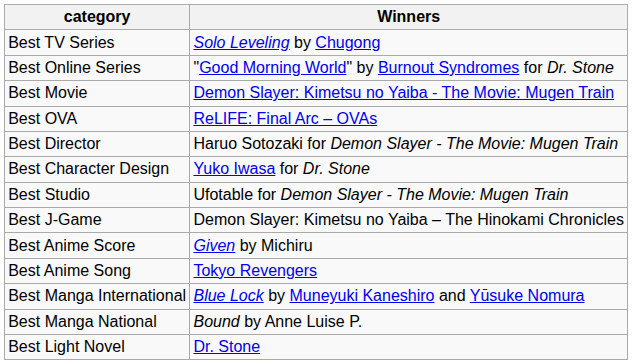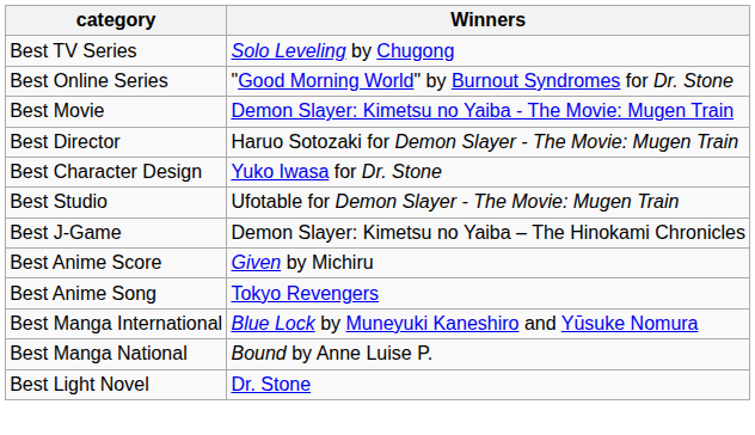 <table class="wikitable">
 <tr>
 <th>category</th>
 <th>Winners</th>
 </tr>
 <tr>
 <td>Best TV Series</td>
 <td><em><a href='#'>Solo Leveling</a></em> by <a href='#'>Chugong</a></td>
 </tr>
 <tr>
 <td>Best Online Series</td>
 <td>"<a href='#'>Good Morning World</a>" by <a href='#'>Burnout Syndromes</a> for <em>Dr. Stone</em></td>
 </tr>
 <tr>
 <td>Best Movie</td>
 <td><a href='#'>Demon Slayer: Kimetsu no Yaiba - The Movie: Mugen Train</a></td>
-</tr>
-<tr>
-<td>Best OVA</td>
-<td><a href='#'>ReLIFE: Final Arc – OVAs</a></td>
 </tr>
 <tr>
 <td>Best Director</td>
 <td>Haruo Sotozaki for <em>Demon Slayer - The Movie: Mugen Train</em></td>
 </tr>
 <tr>
 <td>Best Character Design</td>
 <td><a href='#'>Yuko Iwasa</a> for <em>Dr. Stone</em></td>
 </tr>
 <tr>
 <td>Best Studio</td>
 <td>Ufotable for <em>Demon Slayer - The Movie: Mugen Train</em></td>
 </tr>
 <tr>
 <td>Best J-Game</td>
 <td>Demon Slayer: Kimetsu no Yaiba – The Hinokami Chronicles</td>
 </tr>
 <tr>
 <td>Best Anime Score</td>
 <td><em><a href='#'>Given</a></em> by Michiru</td>
 </tr>
 <tr>
 <td>Best Anime Song</td>
 <td><a href='#'>Tokyo Revengers</a></td>
 </tr>
 <tr>
 <td>Best Manga International</td>
 <td><em><a href='#'>Blue Lock</a></em> by <a href='#'>Muneyuki Kaneshiro</a> and <a href='#'>Yūsuke Nomura</a></td>
 </tr>
 <tr>
 <td>Best Manga National</td>
 <td><em>Bound</em> by Anne Luise P.</td>
 </tr>
 <tr>
 <td>Best Light Novel</td>
 <td><a href='#'>Dr. Stone</a></td>
 </tr>
 <tr>
 </tr>
 </table>
